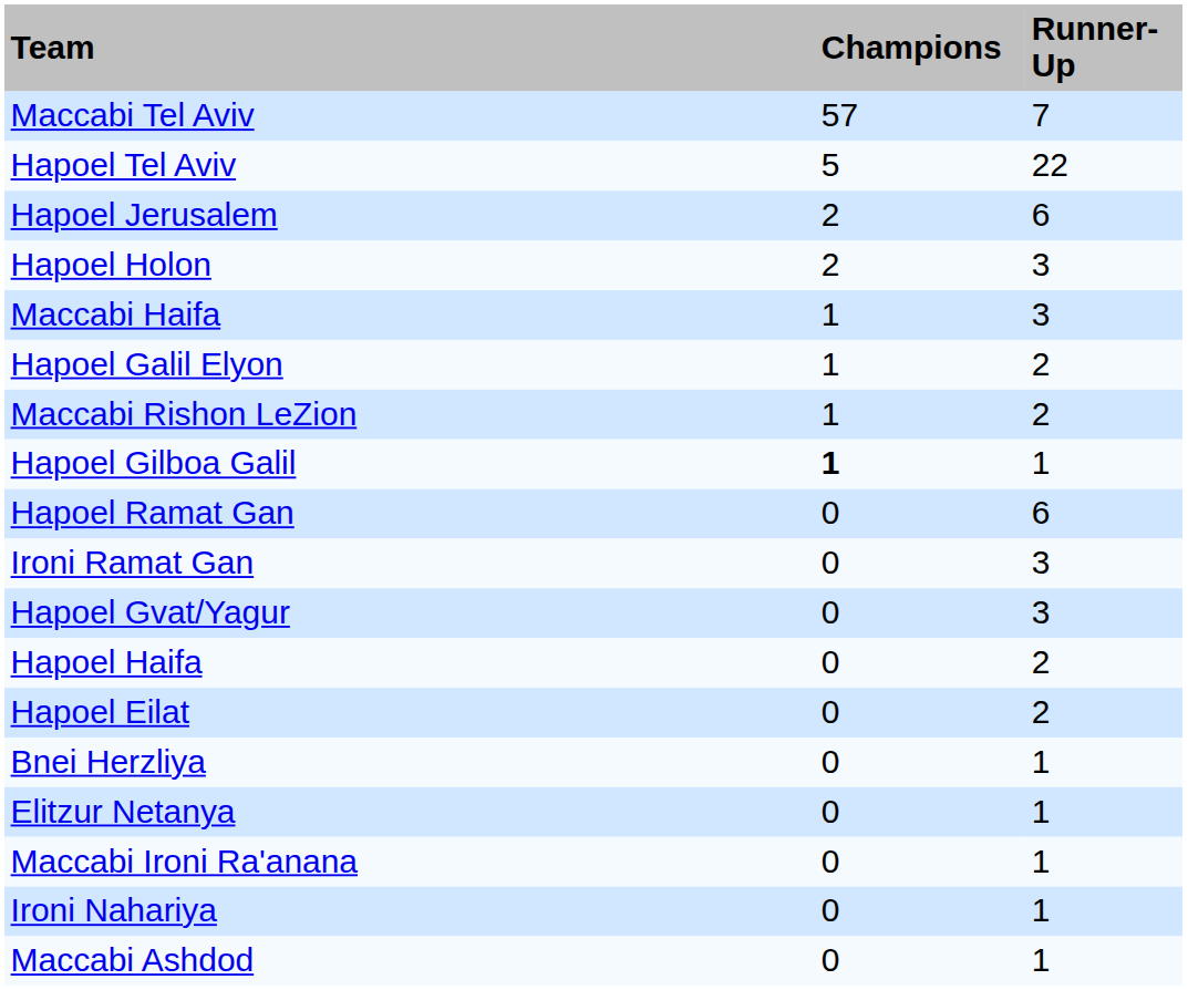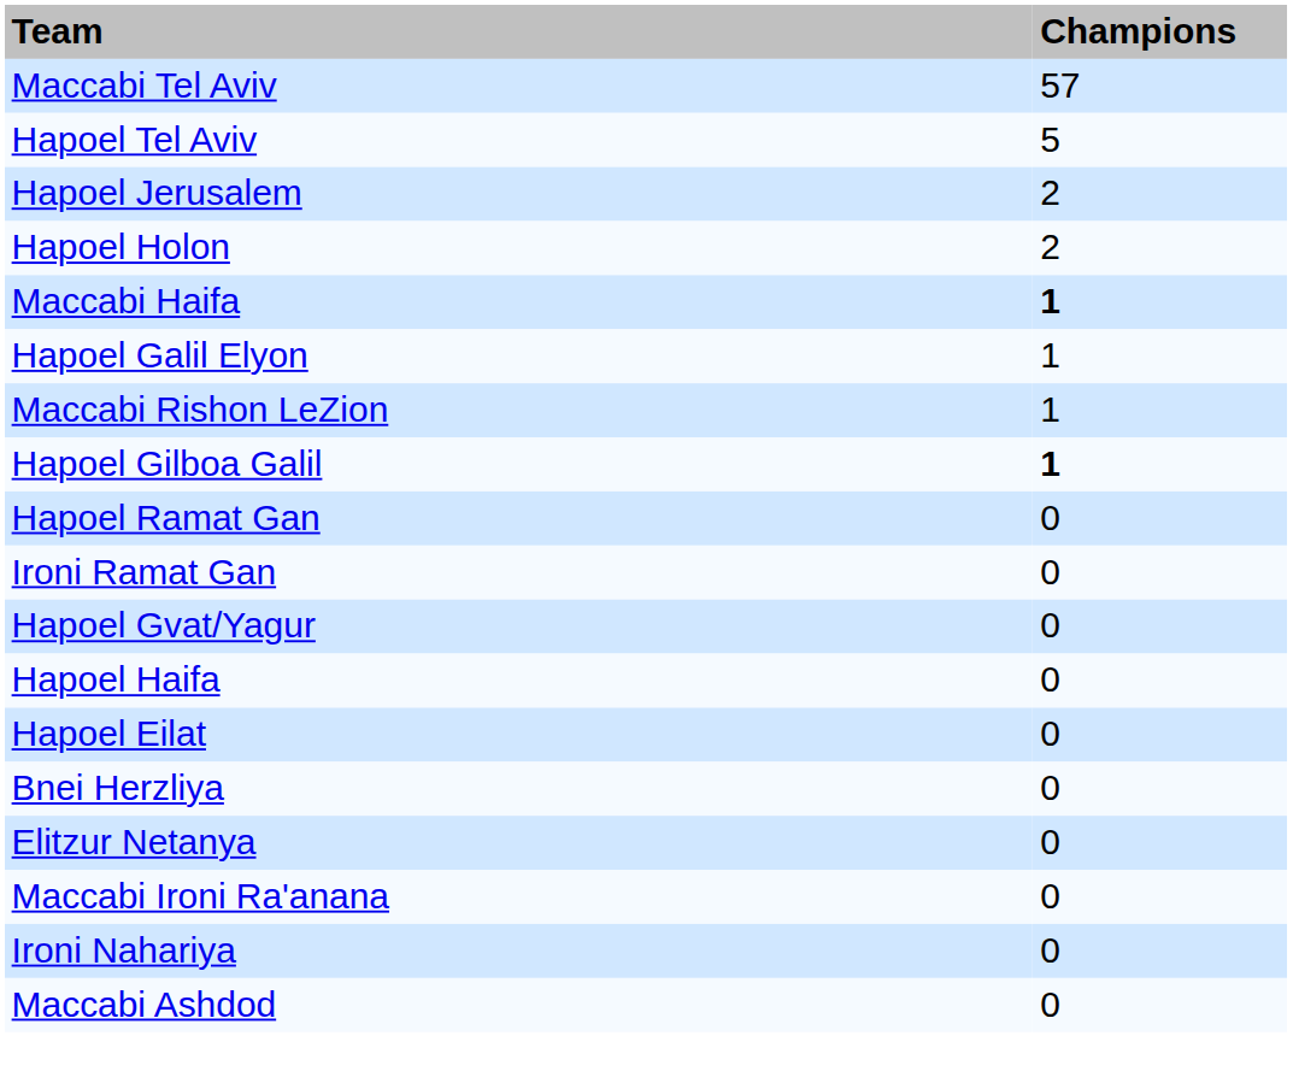 <table cellpadding=3 cellspacing=0 width=45% width=45% border=0 style="border-collapse:collapse"|>
 <tr align=left>
 <th style="background:silver; width:60%;">Team</th>
 <th style="background:silver; width:10%;">Champions</th>
-<th style="background:silver; width:10%;">Runner-Up</th>
 </tr>
 <tr style="text-align:left; background:#d0e7ff;">
 <td><a href='#'>Maccabi Tel Aviv</a></td>
 <td>57</td>
-<td>7</td>
 </tr>
 <tr style="text-align:left; background:#f5faff;">
 <td><a href='#'>Hapoel Tel Aviv</a></td>
 <td>5</td>
-<td>22</td>
 </tr>
 <tr style="text-align:left; background:#d0e7ff;">
 <td><a href='#'>Hapoel Jerusalem</a></td>
 <td>2</td>
-<td>6</td>
 </tr>
 <tr style="text-align:left; background:#f5faff;">
 <td><a href='#'>Hapoel Holon</a></td>
 <td>2</td>
-<td>3</td>
 </tr>
 <tr style="text-align:left; background:#d0e7ff;">
 <td><a href='#'>Maccabi Haifa</a></td>
-<td>1</td>
-<td>3</td>
+<td><strong>1</strong></td>
 </tr>
 <tr style="text-align:left; background:#f5faff;">
 <td><a href='#'>Hapoel Galil Elyon</a></td>
 <td>1</td>
-<td>2</td>
 </tr>
 <tr style="text-align:left; background:#d0e7ff;">
 <td><a href='#'>Maccabi Rishon LeZion</a></td>
 <td>1</td>
-<td>2</td>
 </tr>
 <tr style="text-align:left; background:#f5faff;">
 <td><a href='#'>Hapoel Gilboa Galil</a></td>
 <td><strong>1</strong></td>
-<td>1</td>
 </tr>
 <tr style="text-align:left; background:#d0e7ff;">
 <td><a href='#'>Hapoel Ramat Gan</a></td>
 <td>0</td>
-<td>6</td>
 </tr>
 <tr style="text-align:left; background:#f5faff;">
 <td><a href='#'>Ironi Ramat Gan</a></td>
 <td>0</td>
-<td>3</td>
 </tr>
 <tr style="text-align:left; background:#d0e7ff;">
 <td><a href='#'>Hapoel Gvat/Yagur</a></td>
 <td>0</td>
-<td>3</td>
 </tr>
 <tr style="text-align:left; background:#f5faff;">
 <td><a href='#'>Hapoel Haifa</a></td>
 <td>0</td>
-<td>2</td>
 </tr>
 <tr style="text-align:left; background:#d0e7ff;">
 <td><a href='#'>Hapoel Eilat</a></td>
 <td>0</td>
-<td>2</td>
 </tr>
 <tr style="text-align:left; background:#f5faff;">
 <td><a href='#'>Bnei Herzliya</a></td>
 <td>0</td>
-<td>1</td>
 </tr>
 <tr style="text-align:left; background:#d0e7ff;">
 <td><a href='#'>Elitzur Netanya</a></td>
 <td>0</td>
-<td>1</td>
 </tr>
 <tr style="text-align:left; background:#f5faff;">
 <td><a href='#'>Maccabi Ironi Ra'anana</a></td>
 <td>0</td>
-<td>1</td>
 </tr>
 <tr style="text-align:left; background:#d0e7ff;">
 <td><a href='#'>Ironi Nahariya</a></td>
 <td>0</td>
-<td>1</td>
 </tr>
 <tr style="text-align:left; background:#f5faff;">
 <td><a href='#'>Maccabi Ashdod</a></td>
 <td>0</td>
-<td>1</td>
 </tr>
 </table>
